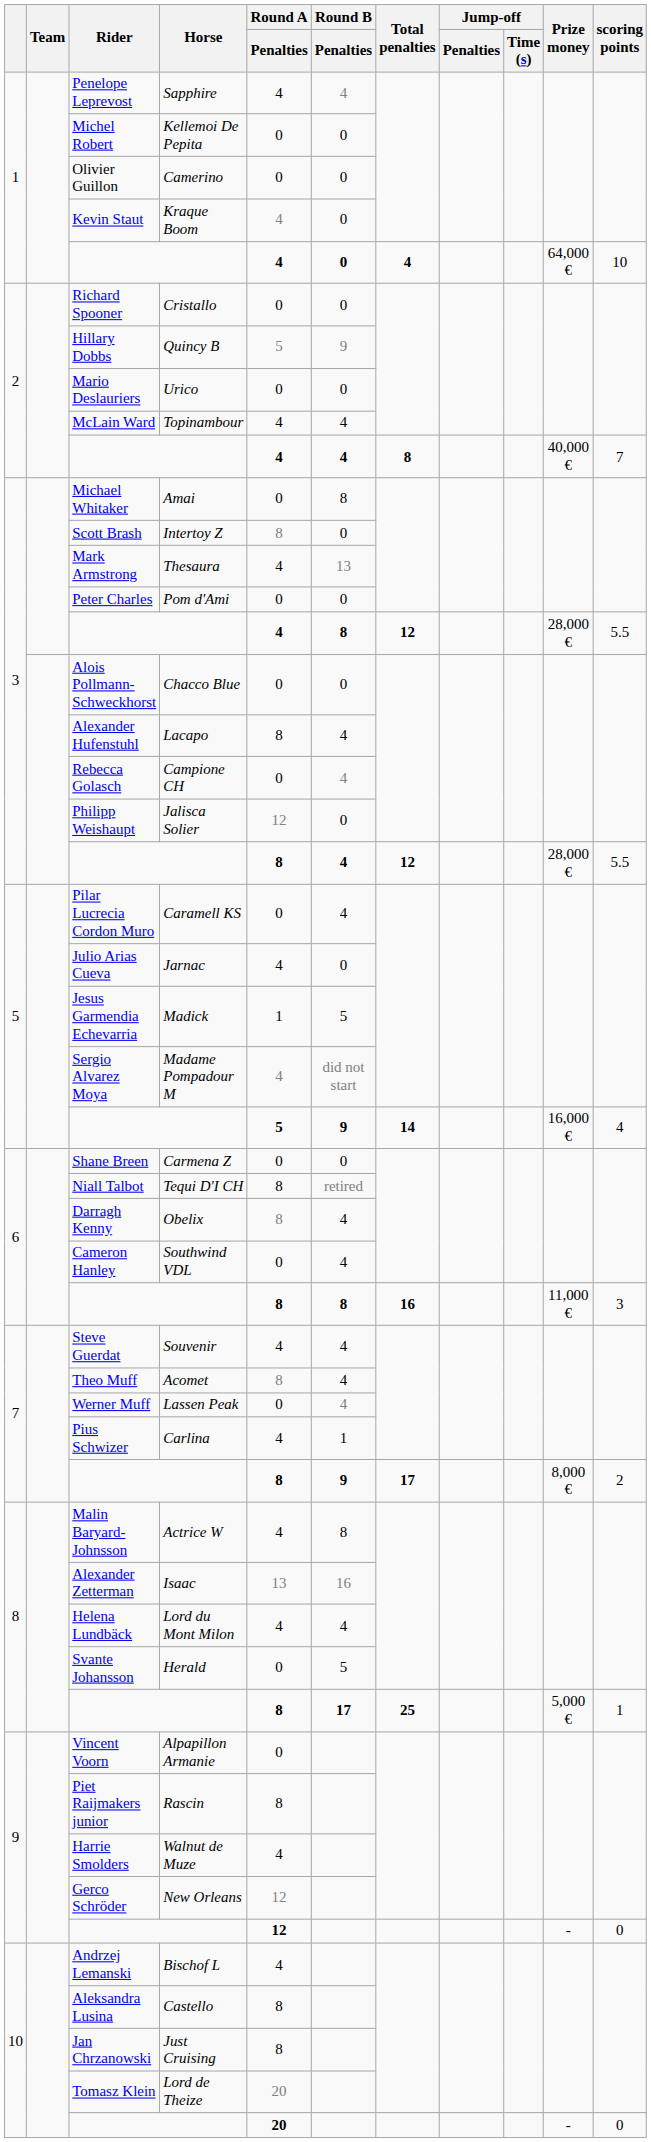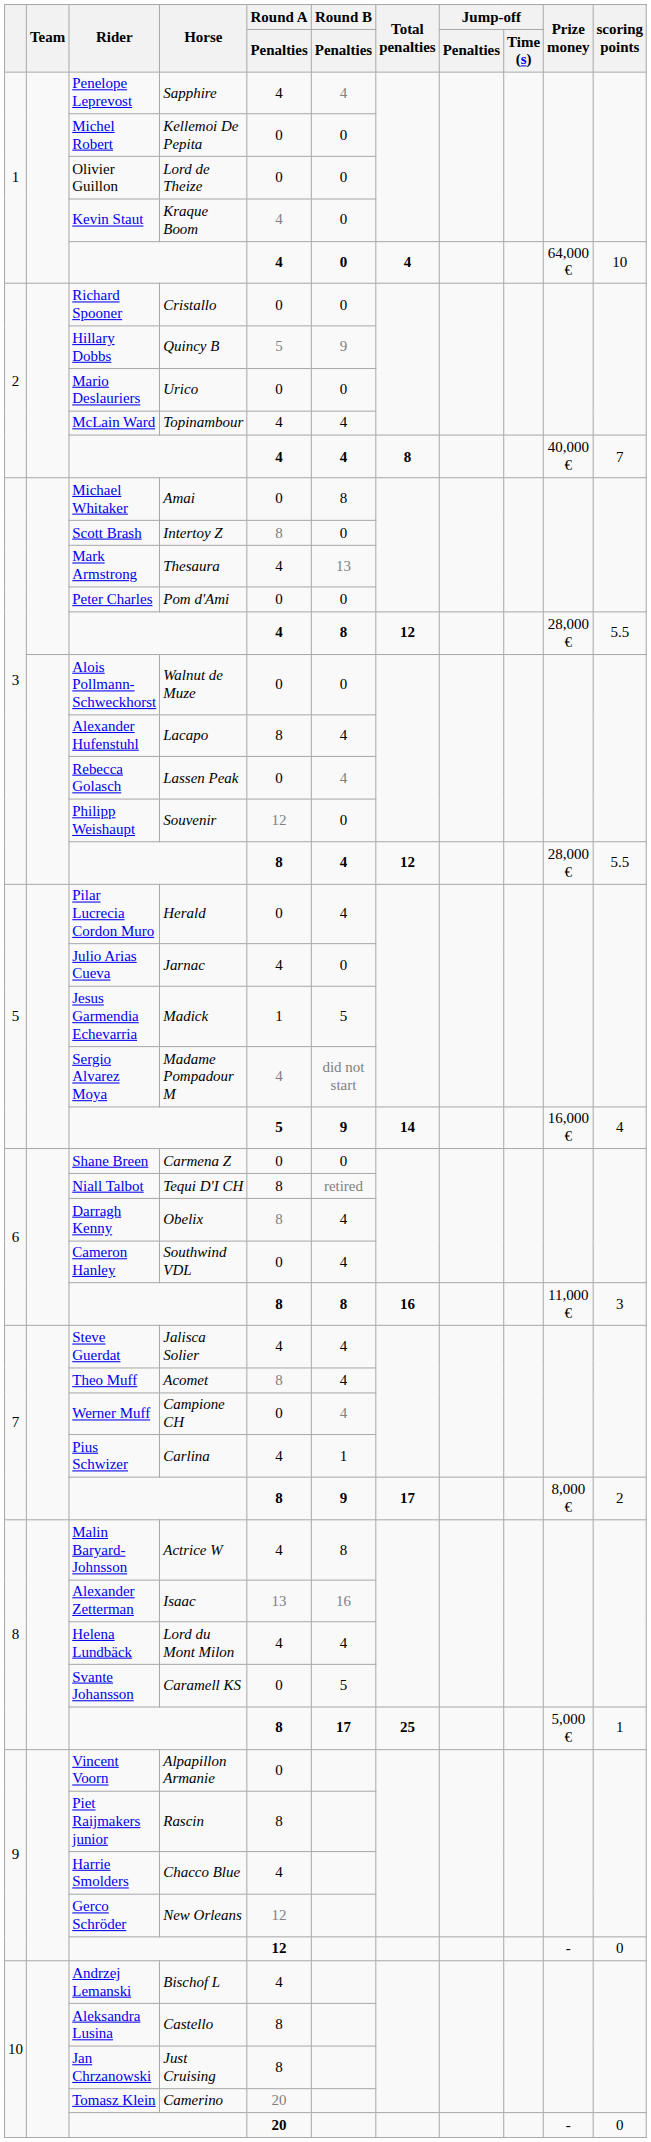 <table class="wikitable" style="font-size: 90%">
 <tr>
 <th rowspan=2 width=20></th>
 <th rowspan=2 width=125>Team</th>
 <th rowspan=2 width=180>Rider</th>
 <th rowspan=2 width=150>Horse</th>
 <th>Round A</th>
 <th>Round B</th>
 <th rowspan=2 width=75>Total penalties</th>
 <th colspan=2>Jump-off</th>
 <th rowspan=2 width=75>Prize<br>money</th>
 <th rowspan=2 width=60>scoring<br>points</th>
 </tr>
 <tr>
 <th width=75>Penalties</th>
 <th width=75>Penalties</th>
 <th width=75>Penalties</th>
 <th width=75>Time<br>(<a href='#'>s</a>)</th>
 </tr>
 <tr>
 <td rowspan=5 align=center>1</td>
 <td rowspan=5></td>
 <td><a href='#'>Penelope Leprevost</a></td>
 <td><em>Sapphire</em></td>
 <td align=center>4</td>
 <td align=center style=color:gray>4</td>
 <td rowspan=4></td>
 <td rowspan=4></td>
 <td rowspan=4></td>
 <td rowspan=4></td>
 <td rowspan=4></td>
 </tr>
 <tr>
 <td><a href='#'>Michel Robert</a></td>
 <td><em>Kellemoi De Pepita</em></td>
 <td align=center>0</td>
 <td align=center>0</td>
 </tr>
 <tr>
 <td>Olivier Guillon</td>
-<td><em>Camerino</em></td>
+<td><em>Lord de Theize</em></td>
 <td align=center>0</td>
 <td align=center>0</td>
 </tr>
 <tr>
 <td><a href='#'>Kevin Staut</a></td>
 <td><em>Kraque Boom</em></td>
 <td align=center style=color:gray>4</td>
 <td align=center>0</td>
 </tr>
 <tr>
 <td colspan=2></td>
 <td align=center><strong>4</strong></td>
 <td align=center><strong>0</strong></td>
 <td align=center><strong>4</strong></td>
 <td></td>
 <td></td>
 <td align=center>64,000 €</td>
 <td align=center>10</td>
 </tr>
 <tr>
 <td rowspan=5 align=center>2</td>
 <td rowspan=5></td>
 <td><a href='#'>Richard Spooner</a></td>
 <td><em>Cristallo</em></td>
 <td align=center>0</td>
 <td align=center>0</td>
 <td rowspan=4></td>
 <td rowspan=4></td>
 <td rowspan=4></td>
 <td rowspan=4></td>
 <td rowspan=4></td>
 </tr>
 <tr>
 <td><a href='#'>Hillary Dobbs</a></td>
 <td><em>Quincy B</em></td>
 <td align=center style=color:gray>5</td>
 <td align=center style=color:gray>9</td>
 </tr>
 <tr>
 <td><a href='#'>Mario Deslauriers</a></td>
 <td><em>Urico</em></td>
 <td align=center>0</td>
 <td align=center>0</td>
 </tr>
 <tr>
 <td><a href='#'>McLain Ward</a></td>
 <td><em>Topinambour</em></td>
 <td align=center>4</td>
 <td align=center>4</td>
 </tr>
 <tr>
 <td colspan=2></td>
 <td align=center><strong>4</strong></td>
 <td align=center><strong>4</strong></td>
 <td align=center><strong>8</strong></td>
 <td></td>
 <td></td>
 <td align=center>40,000 €</td>
 <td align=center>7</td>
 </tr>
 <tr>
 <td rowspan=10 align=center>3</td>
 <td rowspan=5></td>
 <td><a href='#'>Michael Whitaker</a></td>
 <td><em>Amai</em></td>
 <td align=center>0</td>
 <td align=center>8</td>
 <td rowspan=4></td>
 <td rowspan=4></td>
 <td rowspan=4></td>
 <td rowspan=4></td>
 <td rowspan=4></td>
 </tr>
 <tr>
 <td><a href='#'>Scott Brash</a></td>
 <td><em>Intertoy Z</em></td>
 <td align=center style=color:gray>8</td>
 <td align=center>0</td>
 </tr>
 <tr>
 <td><a href='#'>Mark Armstrong</a></td>
 <td><em>Thesaura</em></td>
 <td align=center>4</td>
 <td align=center style=color:gray>13</td>
 </tr>
 <tr>
 <td><a href='#'>Peter Charles</a></td>
 <td><em>Pom d'Ami</em></td>
 <td align=center>0</td>
 <td align=center>0</td>
 </tr>
 <tr>
 <td colspan=2></td>
 <td align=center><strong>4</strong></td>
 <td align=center><strong>8</strong></td>
 <td align=center><strong>12</strong></td>
 <td></td>
 <td></td>
 <td align=center>28,000 €</td>
 <td align=center>5.5</td>
 </tr>
 <tr>
 <td rowspan=5></td>
 <td><a href='#'>Alois Pollmann-Schweckhorst</a></td>
-<td><em>Chacco Blue</em></td>
+<td><em>Walnut de Muze</em></td>
 <td align=center>0</td>
 <td align=center>0</td>
 <td rowspan=4></td>
 <td rowspan=4></td>
 <td rowspan=4></td>
 <td rowspan=4></td>
 <td rowspan=4></td>
 </tr>
 <tr>
 <td><a href='#'>Alexander Hufenstuhl</a></td>
 <td><em>Lacapo</em></td>
 <td align=center>8</td>
 <td align=center>4</td>
 </tr>
 <tr>
 <td><a href='#'>Rebecca Golasch</a></td>
-<td><em>Campione CH</em></td>
+<td><em>Lassen Peak</em></td>
 <td align=center>0</td>
 <td align=center style=color:gray>4</td>
 </tr>
 <tr>
 <td><a href='#'>Philipp Weishaupt</a></td>
-<td><em>Jalisca Solier</em></td>
+<td><em>Souvenir</em></td>
 <td align=center style=color:gray>12</td>
 <td align=center>0</td>
 </tr>
 <tr>
 <td colspan=2></td>
 <td align=center><strong>8</strong></td>
 <td align=center><strong>4</strong></td>
 <td align=center><strong>12</strong></td>
 <td></td>
 <td></td>
 <td align=center>28,000 €</td>
 <td align=center>5.5</td>
 </tr>
 <tr>
 <td rowspan=5 align=center>5</td>
 <td rowspan=5></td>
 <td><a href='#'>Pilar Lucrecia Cordon Muro</a></td>
-<td><em>Caramell KS</em></td>
+<td><em>Herald</em></td>
 <td align=center>0</td>
 <td align=center>4</td>
 <td rowspan=4></td>
 <td rowspan=4></td>
 <td rowspan=4></td>
 <td rowspan=4></td>
 <td rowspan=4></td>
 </tr>
 <tr>
 <td><a href='#'>Julio Arias Cueva</a></td>
 <td><em>Jarnac</em></td>
 <td align=center>4</td>
 <td align=center>0</td>
 </tr>
 <tr>
 <td><a href='#'>Jesus Garmendia Echevarria</a></td>
 <td><em>Madick</em></td>
 <td align=center>1</td>
 <td align=center>5</td>
 </tr>
 <tr>
 <td><a href='#'>Sergio Alvarez Moya</a></td>
 <td><em>Madame Pompadour M</em></td>
 <td align=center style=color:gray>4</td>
 <td align=center style=color:gray>did not start</td>
 </tr>
 <tr>
 <td colspan=2></td>
 <td align=center><strong>5</strong></td>
 <td align=center><strong>9</strong></td>
 <td align=center><strong>14</strong></td>
 <td></td>
 <td></td>
 <td align=center>16,000 €</td>
 <td align=center>4</td>
 </tr>
 <tr>
 <td rowspan=5 align=center>6</td>
 <td rowspan=5></td>
 <td><a href='#'>Shane Breen</a></td>
 <td><em>Carmena Z</em></td>
 <td align=center>0</td>
 <td align=center>0</td>
 <td rowspan=4></td>
 <td rowspan=4></td>
 <td rowspan=4></td>
 <td rowspan=4></td>
 <td rowspan=4></td>
 </tr>
 <tr>
 <td><a href='#'>Niall Talbot</a></td>
 <td><em>Tequi D'I CH</em></td>
 <td align=center>8</td>
 <td align=center style=color:gray>retired</td>
 </tr>
 <tr>
 <td><a href='#'>Darragh Kenny</a></td>
 <td><em>Obelix</em></td>
 <td align=center style=color:gray>8</td>
 <td align=center>4</td>
 </tr>
 <tr>
 <td><a href='#'>Cameron Hanley</a></td>
 <td><em>Southwind VDL</em></td>
 <td align=center>0</td>
 <td align=center>4</td>
 </tr>
 <tr>
 <td colspan=2></td>
 <td align=center><strong>8</strong></td>
 <td align=center><strong>8</strong></td>
 <td align=center><strong>16</strong></td>
 <td></td>
 <td></td>
 <td align=center>11,000 €</td>
 <td align=center>3</td>
 </tr>
 <tr>
 <td rowspan=5 align=center>7</td>
 <td rowspan=5></td>
 <td><a href='#'>Steve Guerdat</a></td>
-<td><em>Souvenir</em></td>
+<td><em>Jalisca Solier</em></td>
 <td align=center>4</td>
 <td align=center>4</td>
 <td rowspan=4></td>
 <td rowspan=4></td>
 <td rowspan=4></td>
 <td rowspan=4></td>
 <td rowspan=4></td>
 </tr>
 <tr>
 <td><a href='#'>Theo Muff</a></td>
 <td><em>Acomet</em></td>
 <td align=center style=color:gray>8</td>
 <td align=center>4</td>
 </tr>
 <tr>
 <td><a href='#'>Werner Muff</a></td>
-<td><em>Lassen Peak</em></td>
+<td><em>Campione CH</em></td>
 <td align=center>0</td>
 <td align=center style=color:gray>4</td>
 </tr>
 <tr>
 <td><a href='#'>Pius Schwizer</a></td>
 <td><em>Carlina</em></td>
 <td align=center>4</td>
 <td align=center>1</td>
 </tr>
 <tr>
 <td colspan=2></td>
 <td align=center><strong>8</strong></td>
 <td align=center><strong>9</strong></td>
 <td align=center><strong>17</strong></td>
 <td></td>
 <td></td>
 <td align=center>8,000 €</td>
 <td align=center>2</td>
 </tr>
 <tr>
 <td rowspan=5 align=center>8</td>
 <td rowspan=5></td>
 <td><a href='#'>Malin Baryard-Johnsson</a></td>
 <td><em>Actrice W</em></td>
 <td align=center>4</td>
 <td align=center>8</td>
 <td rowspan=4></td>
 <td rowspan=4></td>
 <td rowspan=4></td>
 <td rowspan=4></td>
 <td rowspan=4></td>
 </tr>
 <tr>
 <td><a href='#'>Alexander Zetterman</a></td>
 <td><em>Isaac</em></td>
 <td align=center style=color:gray>13</td>
 <td align=center style=color:gray>16</td>
 </tr>
 <tr>
 <td><a href='#'>Helena Lundbäck</a></td>
 <td><em>Lord du Mont Milon</em></td>
 <td align=center>4</td>
 <td align=center>4</td>
 </tr>
 <tr>
 <td><a href='#'>Svante Johansson</a></td>
-<td><em>Herald</em></td>
+<td><em>Caramell KS</em></td>
 <td align=center>0</td>
 <td align=center>5</td>
 </tr>
 <tr>
 <td colspan=2></td>
 <td align=center><strong>8</strong></td>
 <td align=center><strong>17</strong></td>
 <td align=center><strong>25</strong></td>
 <td></td>
 <td></td>
 <td align=center>5,000 €</td>
 <td align=center>1</td>
 </tr>
 <tr>
 <td rowspan=5 align=center>9</td>
 <td rowspan=5></td>
 <td><a href='#'>Vincent Voorn</a></td>
 <td><em>Alpapillon Armanie</em></td>
 <td align=center>0</td>
 <td align=center></td>
 <td rowspan=4></td>
 <td rowspan=4></td>
 <td rowspan=4></td>
 <td rowspan=4></td>
 <td rowspan=4></td>
 </tr>
 <tr>
 <td><a href='#'>Piet Raijmakers junior</a></td>
 <td><em>Rascin</em></td>
 <td align=center>8</td>
 <td align=center></td>
 </tr>
 <tr>
 <td><a href='#'>Harrie Smolders</a></td>
-<td><em>Walnut de Muze</em></td>
+<td><em>Chacco Blue</em></td>
 <td align=center>4</td>
 <td align=center></td>
 </tr>
 <tr>
 <td><a href='#'>Gerco Schröder</a></td>
 <td><em>New Orleans</em></td>
 <td align=center style=color:gray>12</td>
 <td align=center></td>
 </tr>
 <tr>
 <td colspan=2></td>
 <td align=center><strong>12</strong></td>
 <td align=center></td>
 <td align=center></td>
 <td></td>
 <td></td>
 <td align=center>-</td>
 <td align=center>0</td>
 </tr>
 <tr>
 <td rowspan=5 align=center>10</td>
 <td rowspan=5></td>
 <td><a href='#'>Andrzej Lemanski</a></td>
 <td><em>Bischof L</em></td>
 <td align=center>4</td>
 <td align=center></td>
 <td rowspan=4></td>
 <td rowspan=4></td>
 <td rowspan=4></td>
 <td rowspan=4></td>
 <td rowspan=4></td>
 </tr>
 <tr>
 <td><a href='#'>Aleksandra Lusina</a></td>
 <td><em>Castello</em></td>
 <td align=center>8</td>
 <td align=center></td>
 </tr>
 <tr>
 <td><a href='#'>Jan Chrzanowski</a></td>
 <td><em>Just Cruising</em></td>
 <td align=center>8</td>
 <td align=center></td>
 </tr>
 <tr>
 <td><a href='#'>Tomasz Klein</a></td>
-<td><em>Lord de Theize</em></td>
+<td><em>Camerino</em></td>
 <td align=center style=color:gray>20</td>
 <td align=center></td>
 </tr>
 <tr>
 <td colspan=2></td>
 <td align=center><strong>20</strong></td>
 <td align=center></td>
 <td align=center></td>
 <td></td>
 <td></td>
 <td align=center>-</td>
 <td align=center>0</td>
 </tr>
 <tr>
 </tr>
 </table>
